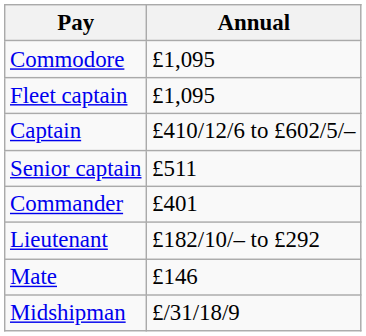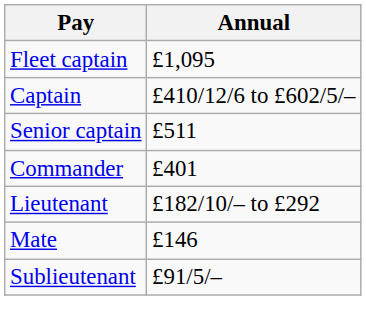 <table class="wikitable">
 <tr>
 <th>Pay</th>
 <th>Annual</th>
-</tr>
-<tr>
-<td><a href='#'>Commodore</a></td>
-<td>£1,095</td>
 </tr>
 <tr>
 <td><a href='#'>Fleet captain</a></td>
 <td>£1,095</td>
 </tr>
 <tr>
 <td><a href='#'>Captain</a></td>
 <td>£410/12/6 to £602/5/–</td>
 </tr>
 <tr>
 <td><a href='#'>Senior captain</a></td>
 <td>£511</td>
 </tr>
 <tr>
 <td><a href='#'>Commander</a></td>
 <td>£401</td>
 </tr>
 <tr>
 <td><a href='#'>Lieutenant</a></td>
 <td>£182/10/– to £292</td>
 </tr>
 <tr>
 <td><a href='#'>Mate</a></td>
 <td>£146</td>
 </tr>
 <tr>
-<td><a href='#'>Midshipman</a></td>
-<td>£/31/18/9</td>
+<td><a href='#'>Sublieutenant</a></td>
+<td>£91/5/–</td>
 </tr>
 </table>
